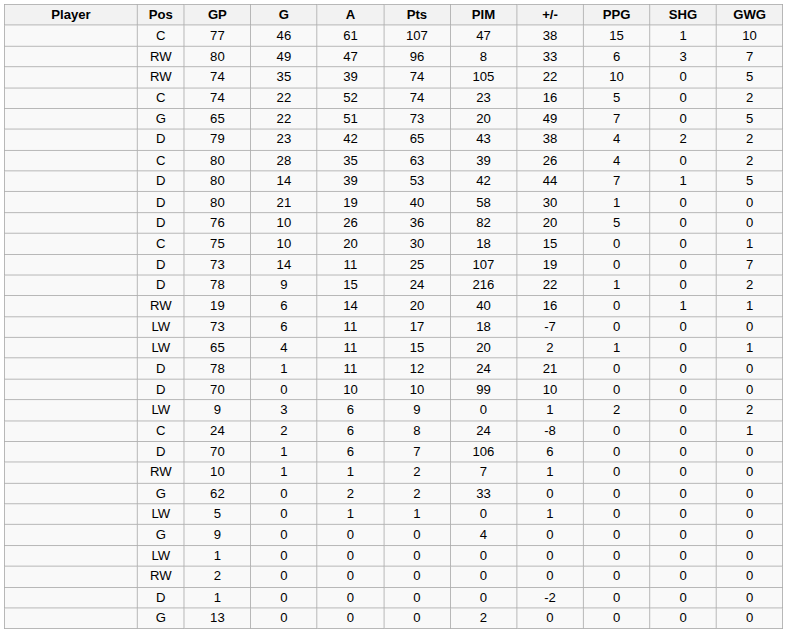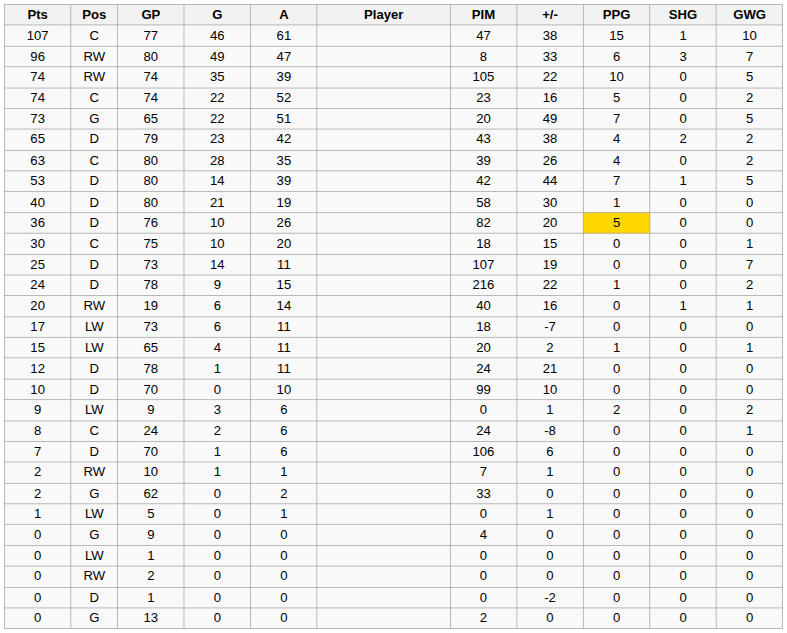 <table class="wikitable sortable" width="60%">
 <tr ALIGN="center">
-<th bgcolor="#DDDDFF" width="10%">Player</th>
+<th bgcolor="#DDDDFF" width="5%" title="Points">Pts</th>
 <th bgcolor="#DDDDFF" width="3%" title="Position">Pos</th>
 <th bgcolor="#DDDDFF" width="5%" title="Games played">GP</th>
 <th bgcolor="#DDDDFF" width="5%" title="Goals">G</th>
 <th bgcolor="#DDDDFF" width="5%" title="Assists">A</th>
-<th bgcolor="#DDDDFF" width="5%" title="Points">Pts</th>
+<th bgcolor="#DDDDFF" width="10%">Player</th>
 <th bgcolor="#DDDDFF" width="5%" title="Penalties in Minutes">PIM</th>
 <th bgcolor="#DDDDFF" width="5%" title="Plus/minus">+/-</th>
 <th bgcolor="#DDDDFF" width="5%" title="Power play goals">PPG</th>
 <th bgcolor="#DDDDFF" width="5%" title="Short-handed goals">SHG</th>
 <th bgcolor="#DDDDFF" width="5%" title="Game-winning goals">GWG</th>
 </tr>
 <tr align="center">
-<td align="right"></td>
+<td>107</td>
 <td>C</td>
 <td>77</td>
 <td>46</td>
 <td>61</td>
-<td>107</td>
+<td align="right"></td>
 <td>47</td>
 <td>38</td>
 <td>15</td>
 <td>1</td>
 <td>10</td>
 </tr>
 <tr align="center">
-<td align="right"></td>
+<td>96</td>
 <td>RW</td>
 <td>80</td>
 <td>49</td>
 <td>47</td>
-<td>96</td>
+<td align="right"></td>
 <td>8</td>
 <td>33</td>
 <td>6</td>
 <td>3</td>
 <td>7</td>
 </tr>
 <tr align="center">
-<td align="right"></td>
+<td>74</td>
 <td>RW</td>
 <td>74</td>
 <td>35</td>
 <td>39</td>
-<td>74</td>
+<td align="right"></td>
 <td>105</td>
 <td>22</td>
 <td>10</td>
 <td>0</td>
 <td>5</td>
 </tr>
 <tr align="center">
-<td align="right"></td>
+<td>74</td>
 <td>C</td>
 <td>74</td>
 <td>22</td>
 <td>52</td>
-<td>74</td>
+<td align="right"></td>
 <td>23</td>
 <td>16</td>
 <td>5</td>
 <td>0</td>
 <td>2</td>
 </tr>
 <tr align="center">
-<td align="right"></td>
+<td>73</td>
 <td>G</td>
 <td>65</td>
 <td>22</td>
 <td>51</td>
-<td>73</td>
+<td align="right"></td>
 <td>20</td>
 <td>49</td>
 <td>7</td>
 <td>0</td>
 <td>5</td>
 </tr>
 <tr align="center">
-<td align="right"></td>
+<td>65</td>
 <td>D</td>
 <td>79</td>
 <td>23</td>
 <td>42</td>
-<td>65</td>
+<td align="right"></td>
 <td>43</td>
 <td>38</td>
 <td>4</td>
 <td>2</td>
 <td>2</td>
 </tr>
 <tr align="center">
-<td align="right"></td>
+<td>63</td>
 <td>C</td>
 <td>80</td>
 <td>28</td>
 <td>35</td>
-<td>63</td>
+<td align="right"></td>
 <td>39</td>
 <td>26</td>
 <td>4</td>
 <td>0</td>
 <td>2</td>
 </tr>
 <tr align="center">
-<td align="right"></td>
+<td>53</td>
 <td>D</td>
 <td>80</td>
 <td>14</td>
 <td>39</td>
-<td>53</td>
+<td align="right"></td>
 <td>42</td>
 <td>44</td>
 <td>7</td>
 <td>1</td>
 <td>5</td>
 </tr>
 <tr align="center">
-<td align="right"></td>
+<td>40</td>
 <td>D</td>
 <td>80</td>
 <td>21</td>
 <td>19</td>
-<td>40</td>
+<td align="right"></td>
 <td>58</td>
 <td>30</td>
 <td>1</td>
 <td>0</td>
 <td>0</td>
 </tr>
 <tr align="center">
-<td align="right"></td>
+<td>36</td>
 <td>D</td>
 <td>76</td>
 <td>10</td>
 <td>26</td>
-<td>36</td>
+<td align="right"></td>
 <td>82</td>
 <td>20</td>
-<td>5</td>
+<td style="background: gold;">5</td>
 <td>0</td>
 <td>0</td>
 </tr>
 <tr align="center">
-<td align="right"></td>
+<td>30</td>
 <td>C</td>
 <td>75</td>
 <td>10</td>
 <td>20</td>
-<td>30</td>
+<td align="right"></td>
 <td>18</td>
 <td>15</td>
 <td>0</td>
 <td>0</td>
 <td>1</td>
 </tr>
 <tr align="center">
-<td align="right"></td>
+<td>25</td>
 <td>D</td>
 <td>73</td>
 <td>14</td>
 <td>11</td>
-<td>25</td>
+<td align="right"></td>
 <td>107</td>
 <td>19</td>
 <td>0</td>
 <td>0</td>
 <td>7</td>
 </tr>
 <tr align="center">
-<td align="right"></td>
+<td>24</td>
 <td>D</td>
 <td>78</td>
 <td>9</td>
 <td>15</td>
-<td>24</td>
+<td align="right"></td>
 <td>216</td>
 <td>22</td>
 <td>1</td>
 <td>0</td>
 <td>2</td>
 </tr>
 <tr align="center">
-<td align="right"></td>
+<td>20</td>
 <td>RW</td>
 <td>19</td>
 <td>6</td>
 <td>14</td>
-<td>20</td>
+<td align="right"></td>
 <td>40</td>
 <td>16</td>
 <td>0</td>
 <td>1</td>
 <td>1</td>
 </tr>
 <tr align="center">
-<td align="right"></td>
+<td>17</td>
 <td>LW</td>
 <td>73</td>
 <td>6</td>
 <td>11</td>
-<td>17</td>
+<td align="right"></td>
 <td>18</td>
 <td>-7</td>
 <td>0</td>
 <td>0</td>
 <td>0</td>
 </tr>
 <tr align="center">
-<td align="right"></td>
+<td>15</td>
 <td>LW</td>
 <td>65</td>
 <td>4</td>
 <td>11</td>
-<td>15</td>
+<td align="right"></td>
 <td>20</td>
 <td>2</td>
 <td>1</td>
 <td>0</td>
 <td>1</td>
 </tr>
 <tr align="center">
-<td align="right"></td>
+<td>12</td>
 <td>D</td>
 <td>78</td>
 <td>1</td>
 <td>11</td>
-<td>12</td>
+<td align="right"></td>
 <td>24</td>
 <td>21</td>
 <td>0</td>
 <td>0</td>
 <td>0</td>
 </tr>
 <tr align="center">
-<td align="right"></td>
+<td>10</td>
 <td>D</td>
 <td>70</td>
 <td>0</td>
 <td>10</td>
-<td>10</td>
+<td align="right"></td>
 <td>99</td>
 <td>10</td>
 <td>0</td>
 <td>0</td>
 <td>0</td>
 </tr>
 <tr align="center">
-<td align="right"></td>
+<td>9</td>
 <td>LW</td>
 <td>9</td>
 <td>3</td>
 <td>6</td>
-<td>9</td>
+<td align="right"></td>
 <td>0</td>
 <td>1</td>
 <td>2</td>
 <td>0</td>
 <td>2</td>
 </tr>
 <tr align="center">
-<td align="right"></td>
+<td>8</td>
 <td>C</td>
 <td>24</td>
 <td>2</td>
 <td>6</td>
-<td>8</td>
+<td align="right"></td>
 <td>24</td>
 <td>-8</td>
 <td>0</td>
 <td>0</td>
 <td>1</td>
 </tr>
 <tr align="center">
-<td align="right"></td>
+<td>7</td>
 <td>D</td>
 <td>70</td>
 <td>1</td>
 <td>6</td>
-<td>7</td>
+<td align="right"></td>
 <td>106</td>
 <td>6</td>
 <td>0</td>
 <td>0</td>
 <td>0</td>
 </tr>
 <tr align="center">
-<td align="right"></td>
+<td>2</td>
 <td>RW</td>
 <td>10</td>
 <td>1</td>
 <td>1</td>
-<td>2</td>
+<td align="right"></td>
 <td>7</td>
 <td>1</td>
 <td>0</td>
 <td>0</td>
 <td>0</td>
 </tr>
 <tr align="center">
-<td align="right"></td>
+<td>2</td>
 <td>G</td>
 <td>62</td>
 <td>0</td>
 <td>2</td>
-<td>2</td>
+<td align="right"></td>
 <td>33</td>
 <td>0</td>
 <td>0</td>
 <td>0</td>
 <td>0</td>
 </tr>
 <tr align="center">
-<td align="right"></td>
+<td>1</td>
 <td>LW</td>
 <td>5</td>
 <td>0</td>
 <td>1</td>
-<td>1</td>
+<td align="right"></td>
 <td>0</td>
 <td>1</td>
 <td>0</td>
 <td>0</td>
 <td>0</td>
 </tr>
 <tr align="center">
-<td align="right"></td>
+<td>0</td>
 <td>G</td>
 <td>9</td>
 <td>0</td>
 <td>0</td>
-<td>0</td>
+<td align="right"></td>
 <td>4</td>
 <td>0</td>
 <td>0</td>
 <td>0</td>
 <td>0</td>
 </tr>
 <tr align="center">
-<td align="right"></td>
+<td>0</td>
 <td>LW</td>
 <td>1</td>
 <td>0</td>
 <td>0</td>
-<td>0</td>
+<td align="right"></td>
 <td>0</td>
 <td>0</td>
 <td>0</td>
 <td>0</td>
 <td>0</td>
 </tr>
 <tr align="center">
-<td align="right"></td>
+<td>0</td>
 <td>RW</td>
 <td>2</td>
 <td>0</td>
 <td>0</td>
-<td>0</td>
+<td align="right"></td>
 <td>0</td>
 <td>0</td>
 <td>0</td>
 <td>0</td>
 <td>0</td>
 </tr>
 <tr align="center">
-<td align="right"></td>
+<td>0</td>
 <td>D</td>
 <td>1</td>
 <td>0</td>
 <td>0</td>
-<td>0</td>
+<td align="right"></td>
 <td>0</td>
 <td>-2</td>
 <td>0</td>
 <td>0</td>
 <td>0</td>
 </tr>
 <tr align="center">
-<td align="right"></td>
+<td>0</td>
 <td>G</td>
 <td>13</td>
 <td>0</td>
 <td>0</td>
-<td>0</td>
+<td align="right"></td>
 <td>2</td>
 <td>0</td>
 <td>0</td>
 <td>0</td>
 <td>0</td>
 </tr>
 </table>
